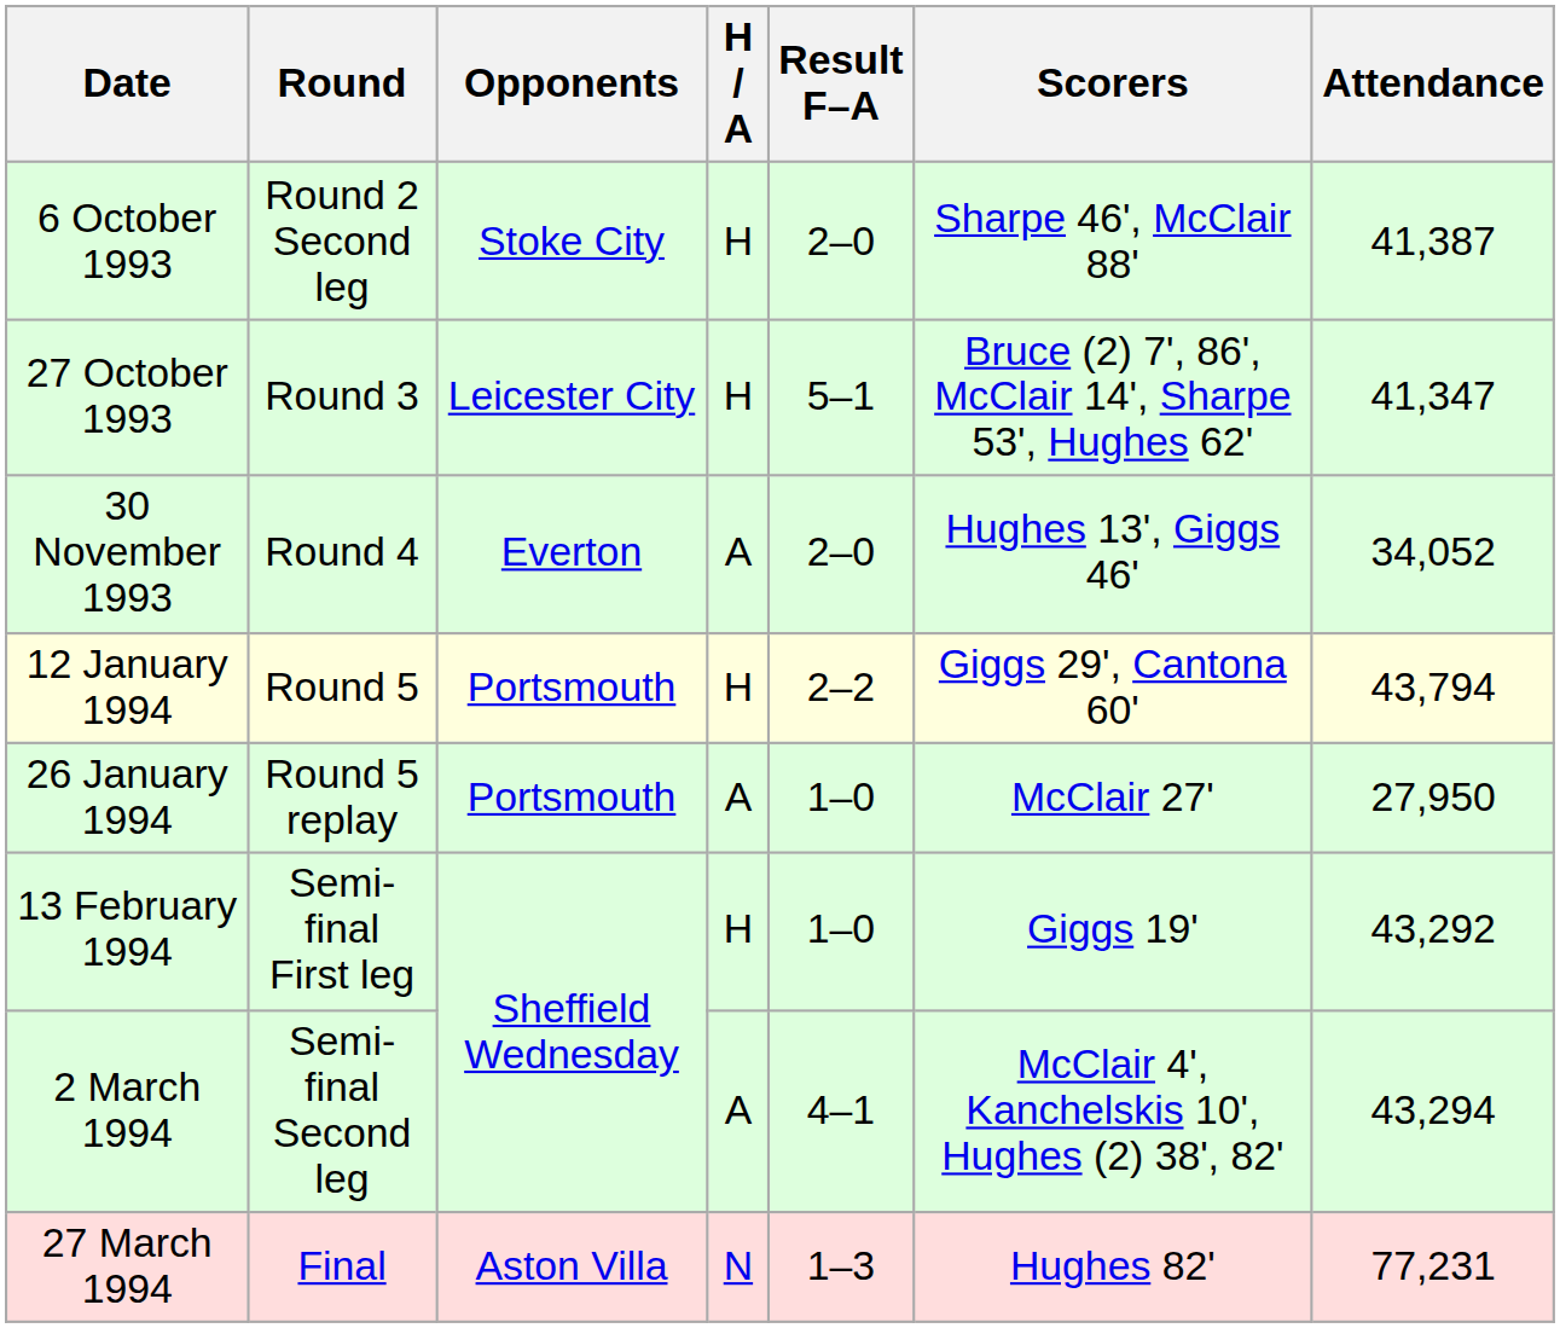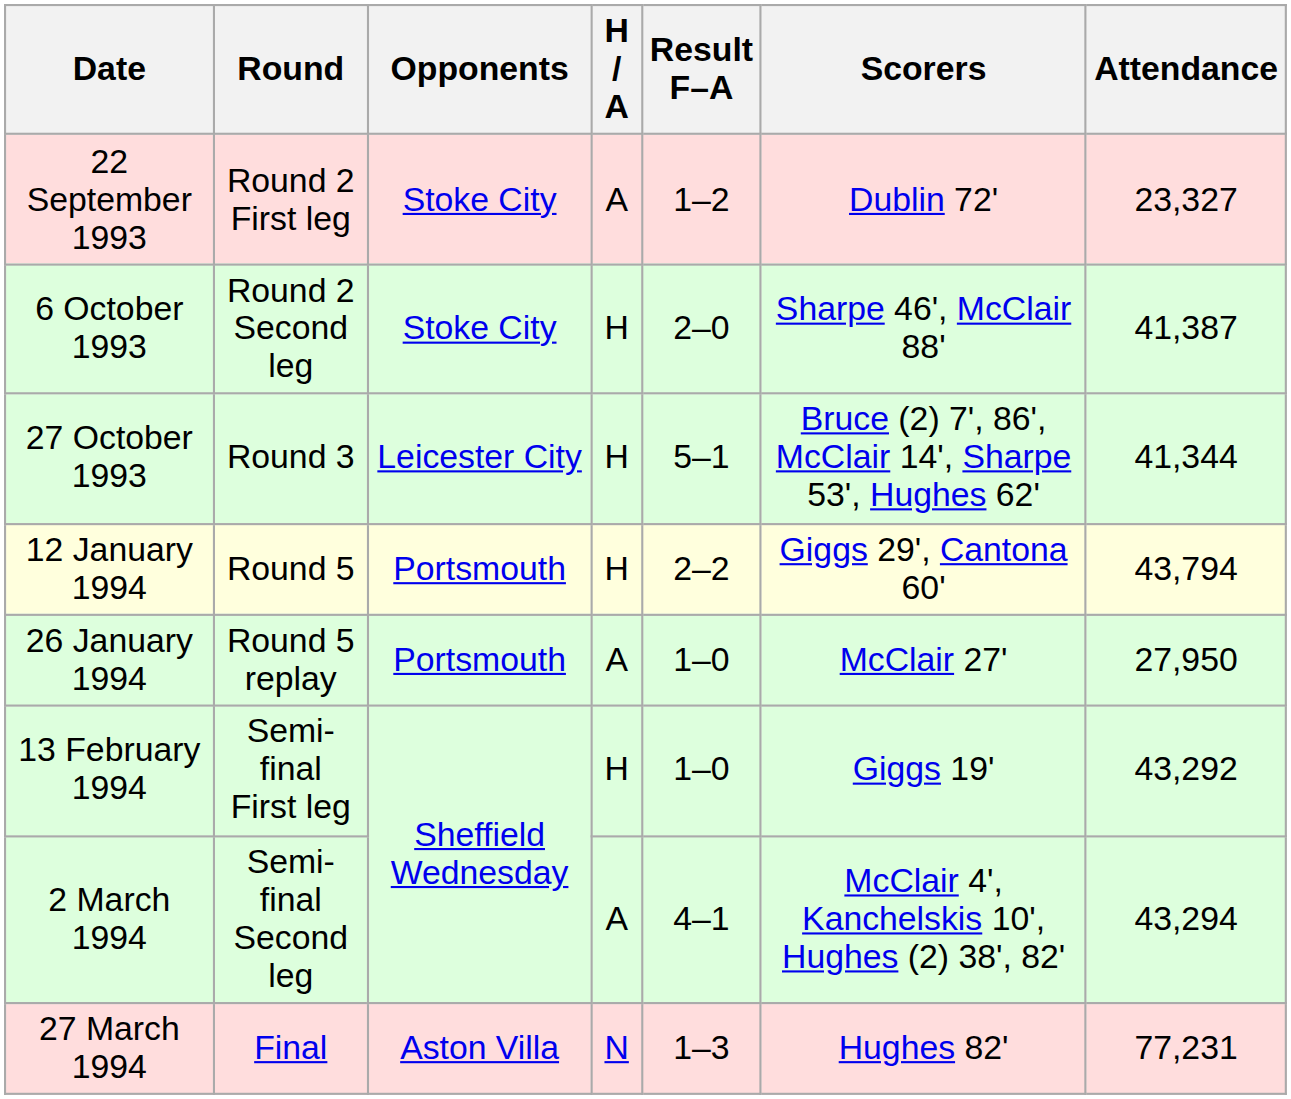 <table class="wikitable" style="text-align:center">
 <tr>
 <th>Date</th>
 <th>Round</th>
 <th>Opponents</th>
 <th>H / A</th>
 <th>Result<br>F–A</th>
 <th>Scorers</th>
 <th>Attendance</th>
+</tr>
+<tr bgcolor="#ffdddd">
+<td>22 September 1993</td>
+<td>Round 2<br>First leg</td>
+<td><a href='#'>Stoke City</a></td>
+<td>A</td>
+<td>1–2</td>
+<td><a href='#'>Dublin</a> 72'</td>
+<td>23,327</td>
 </tr>
 <tr bgcolor="#ddffdd">
 <td>6 October 1993</td>
 <td>Round 2<br>Second leg</td>
 <td><a href='#'>Stoke City</a></td>
 <td>H</td>
 <td>2–0</td>
 <td><a href='#'>Sharpe</a> 46', <a href='#'>McClair</a> 88'</td>
 <td>41,387</td>
 </tr>
 <tr bgcolor="#ddffdd">
 <td>27 October 1993</td>
 <td>Round 3</td>
 <td><a href='#'>Leicester City</a></td>
 <td>H</td>
 <td>5–1</td>
 <td><a href='#'>Bruce</a> (2) 7', 86', <a href='#'>McClair</a> 14', <a href='#'>Sharpe</a> 53', <a href='#'>Hughes</a> 62'</td>
-<td>41,347</td>
-</tr>
-<tr bgcolor="#ddffdd">
-<td>30 November 1993</td>
-<td>Round 4</td>
-<td><a href='#'>Everton</a></td>
-<td>A</td>
-<td>2–0</td>
-<td><a href='#'>Hughes</a> 13', <a href='#'>Giggs</a> 46'</td>
-<td>34,052</td>
+<td>41,344</td>
 </tr>
 <tr bgcolor="#ffffdd">
 <td>12 January 1994</td>
 <td>Round 5</td>
 <td><a href='#'>Portsmouth</a></td>
 <td>H</td>
 <td>2–2</td>
 <td><a href='#'>Giggs</a> 29', <a href='#'>Cantona</a> 60'</td>
 <td>43,794</td>
 </tr>
 <tr bgcolor="#ddffdd">
 <td>26 January 1994</td>
 <td>Round 5 replay</td>
 <td><a href='#'>Portsmouth</a></td>
 <td>A</td>
 <td>1–0</td>
 <td><a href='#'>McClair</a> 27'</td>
 <td>27,950</td>
 </tr>
 <tr bgcolor="#ddffdd">
 <td>13 February 1994</td>
 <td>Semi-final<br>First leg</td>
 <td rowspan="2"><a href='#'>Sheffield Wednesday</a></td>
 <td>H</td>
 <td>1–0</td>
 <td><a href='#'>Giggs</a> 19'</td>
 <td>43,292</td>
 </tr>
 <tr bgcolor="#ddffdd">
 <td>2 March 1994</td>
 <td>Semi-final<br>Second leg</td>
 <td>A</td>
 <td>4–1</td>
 <td><a href='#'>McClair</a> 4', <a href='#'>Kanchelskis</a> 10', <a href='#'>Hughes</a> (2) 38', 82'</td>
 <td>43,294</td>
 </tr>
 <tr bgcolor="#ffdddd">
 <td>27 March 1994</td>
 <td><a href='#'>Final</a></td>
 <td><a href='#'>Aston Villa</a></td>
 <td><a href='#'>N</a></td>
 <td>1–3</td>
 <td><a href='#'>Hughes</a> 82'</td>
 <td>77,231</td>
 </tr>
 </table>
